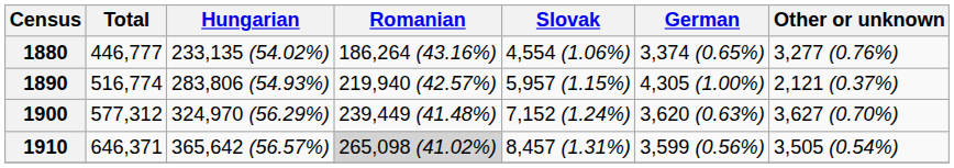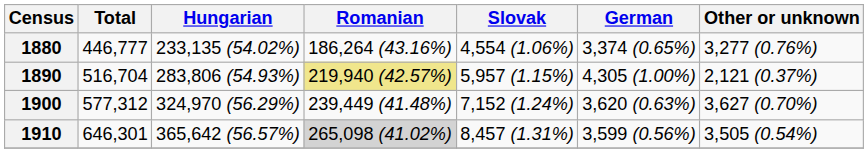 <table class="wikitable">
 <tr>
 <th>Census</th>
 <th>Total</th>
 <th><a href='#'>Hungarian</a></th>
 <th><a href='#'>Romanian</a></th>
 <th><a href='#'>Slovak</a></th>
 <th><a href='#'>German</a></th>
 <th>Other or unknown</th>
 </tr>
 <tr>
 <th>1880</th>
 <td>446,777</td>
 <td>233,135 <em>(54.02%)</em></td>
 <td>186,264 <em>(43.16%)</em></td>
 <td>4,554 <em>(1.06%)</em></td>
 <td>3,374 <em>(0.65%)</em></td>
 <td>3,277 <em>(0.76%)</em></td>
 </tr>
 <tr>
 <th>1890</th>
-<td>516,774</td>
+<td>516,704</td>
 <td>283,806 <em>(54.93%)</em></td>
-<td>219,940 <em>(42.57%)</em></td>
+<td style="background: khaki;">219,940 <em>(42.57%)</em></td>
 <td>5,957 <em>(1.15%)</em></td>
 <td>4,305 <em>(1.00%)</em></td>
 <td>2,121 <em>(0.37%)</em></td>
 </tr>
 <tr>
 <th>1900</th>
 <td>577,312</td>
 <td>324,970 <em>(56.29%)</em></td>
 <td>239,449 <em>(41.48%)</em></td>
 <td>7,152 <em>(1.24%)</em></td>
 <td>3,620 <em>(0.63%)</em></td>
 <td>3,627 <em>(0.70%)</em></td>
 </tr>
 <tr>
 <th>1910</th>
-<td>646,371</td>
+<td>646,301</td>
 <td>365,642 <em>(56.57%)</em></td>
 <td style="background: lightgrey;">265,098 <em>(41.02%)</em></td>
 <td>8,457 <em>(1.31%)</em></td>
 <td>3,599 <em>(0.56%)</em></td>
 <td>3,505 <em>(0.54%)</em></td>
 </tr>
 <tr>
 </tr>
 </table>
